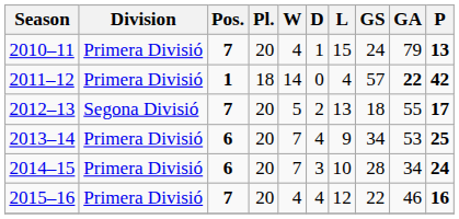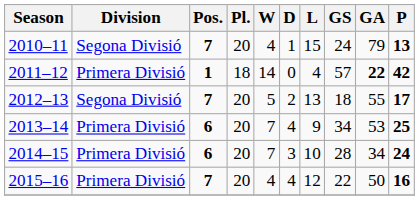 <table class="wikitable">
 <tr>
 <th>Season</th>
 <th>Division</th>
 <th>Pos.</th>
 <th>Pl.</th>
 <th>W</th>
 <th>D</th>
 <th>L</th>
 <th>GS</th>
 <th>GA</th>
 <th>P</th>
 </tr>
 <tr>
 <td><a href='#'>2010–11</a></td>
-<td><a href='#'>Primera Divisió</a></td>
+<td><a href='#'>Segona Divisió</a></td>
 <td align=center><strong>7</strong></td>
 <td align=right>20</td>
 <td align=right>4</td>
 <td align=right>1</td>
 <td align=right>15</td>
 <td align=right>24</td>
 <td align=right>79</td>
 <td align=right><strong>13</strong></td>
 </tr>
 <tr>
 <td><a href='#'>2011–12</a></td>
 <td><a href='#'>Primera Divisió</a></td>
 <td align=center><strong>1</strong></td>
 <td align=right>18</td>
 <td align=right>14</td>
 <td align=right>0</td>
 <td align=right>4</td>
 <td align=right>57</td>
 <td align=right><strong>22</strong></td>
 <td align=right><strong>42</strong></td>
 </tr>
 <tr>
 <td><a href='#'>2012–13</a></td>
 <td><a href='#'>Segona Divisió</a></td>
 <td align=center><strong>7</strong></td>
 <td align=right>20</td>
 <td align=right>5</td>
 <td align=right>2</td>
 <td align=right>13</td>
 <td align=right>18</td>
 <td align=right>55</td>
 <td align=right><strong>17</strong></td>
 </tr>
 <tr>
 <td><a href='#'>2013–14</a></td>
 <td><a href='#'>Primera Divisió</a></td>
 <td align=center><strong>6</strong></td>
 <td align=right>20</td>
 <td align=right>7</td>
 <td align=right>4</td>
 <td align=right>9</td>
 <td align=right>34</td>
 <td align=right>53</td>
 <td align=right><strong>25</strong></td>
 </tr>
 <tr>
 <td><a href='#'>2014–15</a></td>
 <td><a href='#'>Primera Divisió</a></td>
 <td align=center><strong>6</strong></td>
 <td align=right>20</td>
 <td align=right>7</td>
 <td align=right>3</td>
 <td align=right>10</td>
 <td align=right>28</td>
 <td align=right>34</td>
 <td align=right><strong>24</strong></td>
 </tr>
 <tr>
 <td><a href='#'>2015–16</a></td>
 <td><a href='#'>Primera Divisió</a></td>
 <td align=center><strong>7</strong></td>
 <td align=right>20</td>
 <td align=right>4</td>
 <td align=right>4</td>
 <td align=right>12</td>
 <td align=right>22</td>
-<td align=right>46</td>
+<td align=right>50</td>
 <td align=right><strong>16</strong></td>
 </tr>
 <tr>
 </tr>
 </table>
